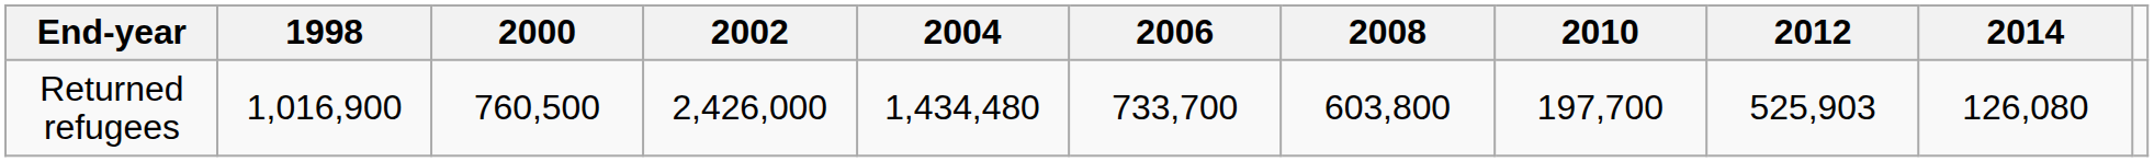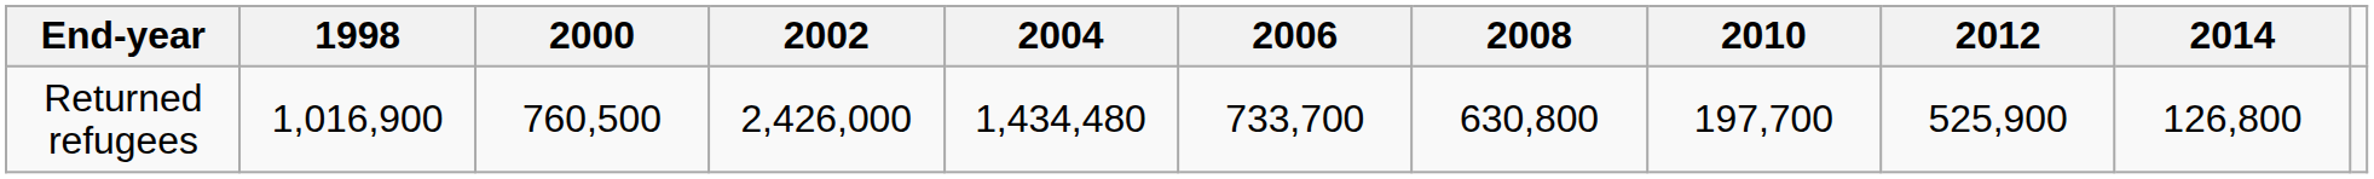 <table class="wikitable" style="text-align: center">
 <tr>
 <th scope="col" style="width: 90px;">End-year</th>
 <th scope="col" style="width: 90px;">1998</th>
 <th scope="col" style="width: 90px;">2000</th>
 <th scope="col" style="width: 90px;">2002</th>
 <th scope="col" style="width: 90px;">2004</th>
 <th scope="col" style="width: 90px;">2006</th>
 <th scope="col" style="width: 90px;">2008</th>
 <th scope="col" style="width: 90px;">2010</th>
 <th scope="col" style="width: 90px;">2012</th>
 <th scope="col" style="width: 90px;">2014</th>
 </tr>
 <tr>
 <td>Returned refugees</td>
 <td>1,016,900</td>
 <td>760,500</td>
 <td>2,426,000</td>
 <td>1,434,480</td>
 <td>733,700</td>
-<td>603,800</td>
+<td>630,800</td>
 <td>197,700</td>
-<td>525,903</td>
-<td>126,080</td>
+<td>525,900</td>
+<td>126,800</td>
 <td></td>
 </tr>
 </table>
